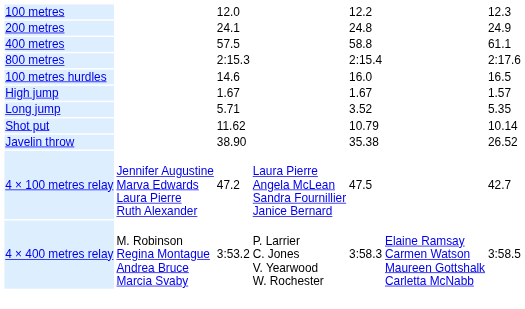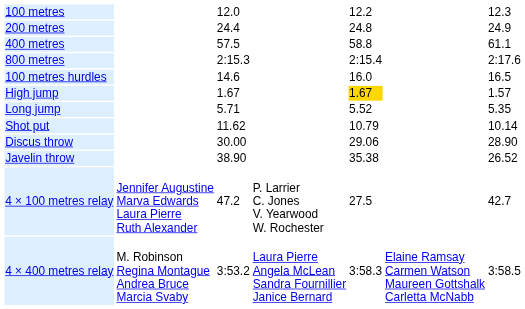 <table>
 <tr>
 <td bgcolor = DDEEFF><a href='#'>100 metres</a></td>
 <td></td>
 <td>12.0</td>
 <td></td>
 <td>12.2</td>
 <td></td>
 <td>12.3</td>
 </tr>
 <tr>
 <td bgcolor = DDEEFF><a href='#'>200 metres</a></td>
 <td></td>
-<td>24.1</td>
+<td>24.4</td>
 <td></td>
 <td>24.8</td>
 <td></td>
 <td>24.9</td>
 </tr>
 <tr>
 <td bgcolor = DDEEFF><a href='#'>400 metres</a></td>
 <td></td>
 <td>57.5</td>
 <td></td>
 <td>58.8</td>
 <td></td>
 <td>61.1</td>
 </tr>
 <tr>
 <td bgcolor = DDEEFF><a href='#'>800 metres</a></td>
 <td></td>
 <td>2:15.3</td>
 <td></td>
 <td>2:15.4</td>
 <td></td>
 <td>2:17.6</td>
 </tr>
 <tr>
 <td bgcolor = DDEEFF><a href='#'>100 metres hurdles</a></td>
 <td></td>
 <td>14.6</td>
 <td></td>
 <td>16.0</td>
 <td></td>
 <td>16.5</td>
 </tr>
 <tr>
 <td bgcolor = DDEEFF><a href='#'>High jump</a></td>
 <td></td>
 <td>1.67</td>
 <td></td>
-<td>1.67</td>
+<td style="background: gold;">1.67</td>
 <td></td>
 <td>1.57</td>
 </tr>
 <tr>
 <td bgcolor = DDEEFF><a href='#'>Long jump</a></td>
 <td></td>
 <td>5.71</td>
 <td></td>
-<td>3.52</td>
+<td>5.52</td>
 <td></td>
 <td>5.35</td>
 </tr>
 <tr>
 <td bgcolor = DDEEFF><a href='#'>Shot put</a></td>
 <td></td>
 <td>11.62</td>
 <td></td>
 <td>10.79</td>
 <td></td>
 <td>10.14</td>
+</tr>
+<tr>
+<td bgcolor = DDEEFF><a href='#'>Discus throw</a></td>
+<td></td>
+<td>30.00</td>
+<td></td>
+<td>29.06</td>
+<td></td>
+<td>28.90</td>
 </tr>
 <tr>
 <td bgcolor = DDEEFF><a href='#'>Javelin throw</a></td>
 <td></td>
 <td>38.90</td>
 <td></td>
 <td>35.38</td>
 <td></td>
 <td>26.52</td>
 </tr>
 <tr>
 <td bgcolor = DDEEFF><a href='#'>4 × 100 metres relay</a></td>
 <td> <br> <a href='#'>Jennifer Augustine</a> <br> <a href='#'>Marva Edwards</a> <br> <a href='#'>Laura Pierre</a> <br> <a href='#'>Ruth Alexander</a></td>
 <td>47.2</td>
-<td> <br> <a href='#'>Laura Pierre</a> <br> <a href='#'>Angela McLean</a> <br> <a href='#'>Sandra Fournillier</a> <br> <a href='#'>Janice Bernard</a></td>
-<td>47.5</td>
+<td> <br> P. Larrier <br> C. Jones <br> V. Yearwood <br> W. Rochester</td>
+<td>27.5</td>
 <td></td>
 <td>42.7</td>
 </tr>
 <tr>
 <td bgcolor = DDEEFF><a href='#'>4 × 400 metres relay</a></td>
 <td> <br> M. Robinson <br> <a href='#'>Regina Montague</a> <br> <a href='#'>Andrea Bruce</a> <br> <a href='#'>Marcia Svaby</a></td>
 <td>3:53.2</td>
-<td> <br> P. Larrier <br> C. Jones <br> V. Yearwood <br> W. Rochester</td>
+<td> <br> <a href='#'>Laura Pierre</a> <br> <a href='#'>Angela McLean</a> <br> <a href='#'>Sandra Fournillier</a> <br> <a href='#'>Janice Bernard</a></td>
 <td>3:58.3</td>
 <td> <br> <a href='#'>Elaine Ramsay</a> <br> <a href='#'>Carmen Watson</a> <br> <a href='#'>Maureen Gottshalk</a> <br> <a href='#'>Carletta McNabb</a></td>
 <td>3:58.5</td>
 </tr>
 </table>
